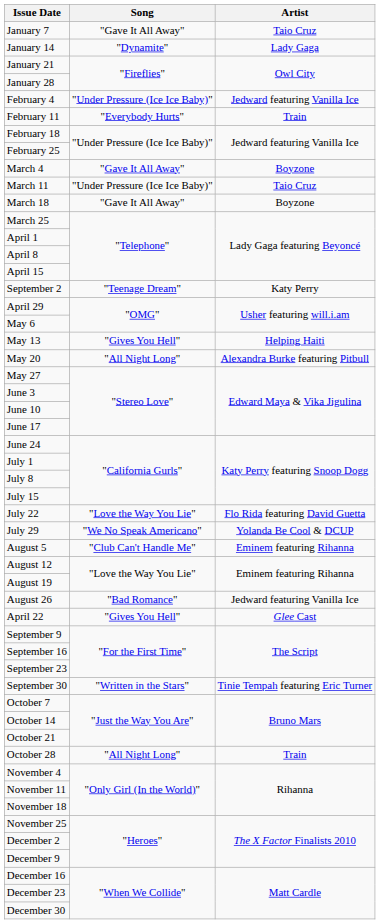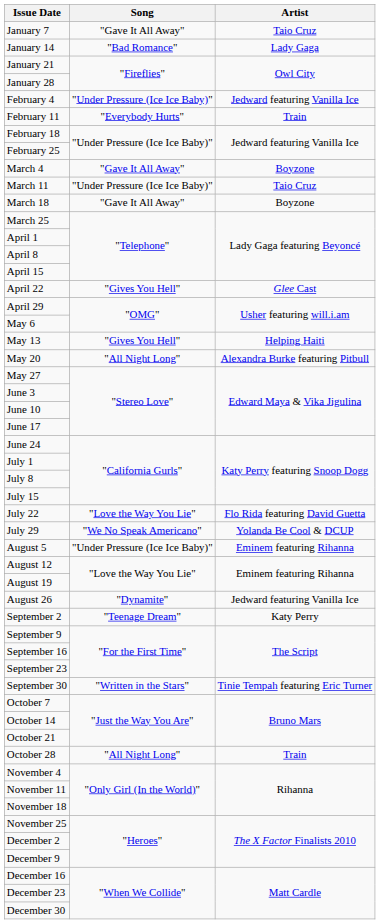 <table class="wikitable">
 <tr>
 <th>Issue Date</th>
 <th>Song</th>
 <th>Artist</th>
 </tr>
 <tr>
 <td>January 7</td>
 <td align="center">"Gave It All Away"</td>
 <td align="center"><a href='#'>Taio Cruz</a></td>
 </tr>
 <tr>
 <td>January 14</td>
-<td align="center">"<a href='#'>Dynamite</a>"</td>
+<td align="center">"<a href='#'>Bad Romance</a>"</td>
 <td align="center"><a href='#'>Lady Gaga</a></td>
 </tr>
 <tr>
 <td>January 21</td>
 <td rowspan=2 align="center">"<a href='#'>Fireflies</a>"</td>
 <td rowspan=2 align="center"><a href='#'>Owl City</a></td>
 </tr>
 <tr>
 <td>January 28</td>
 </tr>
 <tr>
 <td>February 4</td>
 <td align="center">"<a href='#'>Under Pressure (Ice Ice Baby)</a>"</td>
 <td align="center"><a href='#'>Jedward</a> featuring <a href='#'>Vanilla Ice</a></td>
 </tr>
 <tr>
 <td>February 11</td>
 <td align="center">"<a href='#'>Everybody Hurts</a>"</td>
 <td align="center"><a href='#'>Train</a></td>
 </tr>
 <tr>
 <td>February 18</td>
 <td rowspan=2 align="center">"Under Pressure (Ice Ice Baby)"</td>
 <td rowspan=2 align="center">Jedward featuring Vanilla Ice</td>
 </tr>
 <tr>
 <td>February 25</td>
 </tr>
 <tr>
 <td>March 4</td>
 <td align="center">"<a href='#'>Gave It All Away</a>"</td>
 <td align="center"><a href='#'>Boyzone</a></td>
 </tr>
 <tr>
 <td>March 11</td>
 <td align="center">"Under Pressure (Ice Ice Baby)"</td>
 <td align="center"><a href='#'>Taio Cruz</a></td>
 </tr>
 <tr>
 <td>March 18</td>
 <td align="center">"Gave It All Away"</td>
 <td align="center">Boyzone</td>
 </tr>
 <tr>
 <td>March 25</td>
 <td rowspan=4 align="center">"<a href='#'>Telephone</a>"</td>
 <td rowspan=4 align="center">Lady Gaga featuring <a href='#'>Beyoncé</a></td>
 </tr>
 <tr>
 <td>April 1</td>
 </tr>
 <tr>
 <td>April 8</td>
 </tr>
 <tr>
 <td>April 15</td>
 </tr>
 <tr>
-<td>September 2</td>
-<td align="center">"<a href='#'>Teenage Dream</a>"</td>
-<td align="center">Katy Perry</td>
+<td>April 22</td>
+<td align="center">"<a href='#'>Gives You Hell</a>"</td>
+<td align="center"><a href='#'><em>Glee</em> Cast</a></td>
 </tr>
 <tr>
 <td>April 29</td>
 <td rowspan=2 align="center">"<a href='#'>OMG</a>"</td>
 <td rowspan=2 align="center"><a href='#'>Usher</a> featuring <a href='#'>will.i.am</a></td>
 </tr>
 <tr>
 <td>May 6</td>
 </tr>
 <tr>
 <td>May 13</td>
 <td align="center">"<a href='#'>Gives You Hell</a>"</td>
 <td align="center"><a href='#'>Helping Haiti</a></td>
 </tr>
 <tr>
 <td>May 20</td>
 <td align="center">"<a href='#'>All Night Long</a>"</td>
 <td align="center"><a href='#'>Alexandra Burke</a> featuring <a href='#'>Pitbull</a></td>
 </tr>
 <tr>
 <td>May 27</td>
 <td rowspan=4 align="center">"<a href='#'>Stereo Love</a>"</td>
 <td rowspan=4 align="center"><a href='#'>Edward Maya</a> & <a href='#'>Vika Jigulina</a></td>
 </tr>
 <tr>
 <td>June 3</td>
 </tr>
 <tr>
 <td>June 10</td>
 </tr>
 <tr>
 <td>June 17</td>
 </tr>
 <tr>
 <td>June 24</td>
 <td rowspan=4 align="center">"<a href='#'>California Gurls</a>"</td>
 <td rowspan=4 align="center"><a href='#'>Katy Perry</a> featuring <a href='#'>Snoop Dogg</a></td>
 </tr>
 <tr>
 <td>July 1</td>
 </tr>
 <tr>
 <td>July 8</td>
 </tr>
 <tr>
 <td>July 15</td>
 </tr>
 <tr>
 <td>July 22</td>
 <td align="center">"<a href='#'>Love the Way You Lie</a>"</td>
 <td align="center"><a href='#'>Flo Rida</a> featuring <a href='#'>David Guetta</a></td>
 </tr>
 <tr>
 <td>July 29</td>
 <td align="center">"<a href='#'>We No Speak Americano</a>"</td>
 <td align="center"><a href='#'>Yolanda Be Cool</a> & <a href='#'>DCUP</a></td>
 </tr>
 <tr>
 <td>August 5</td>
-<td align="center">"<a href='#'>Club Can't Handle Me</a>"</td>
+<td align="center">"Under Pressure (Ice Ice Baby)"</td>
 <td align="center"><a href='#'>Eminem</a> featuring <a href='#'>Rihanna</a></td>
 </tr>
 <tr>
 <td>August 12</td>
 <td rowspan=2 align="center">"Love the Way You Lie"</td>
 <td rowspan=2 align="center">Eminem featuring Rihanna</td>
 </tr>
 <tr>
 <td>August 19</td>
 </tr>
 <tr>
 <td>August 26</td>
-<td align="center">"<a href='#'>Bad Romance</a>"</td>
+<td align="center">"<a href='#'>Dynamite</a>"</td>
 <td align="center">Jedward featuring Vanilla Ice</td>
 </tr>
 <tr>
-<td>April 22</td>
-<td align="center">"<a href='#'>Gives You Hell</a>"</td>
-<td align="center"><a href='#'><em>Glee</em> Cast</a></td>
+<td>September 2</td>
+<td align="center">"<a href='#'>Teenage Dream</a>"</td>
+<td align="center">Katy Perry</td>
 </tr>
 <tr>
 <td>September 9</td>
 <td rowspan=3 align="center">"<a href='#'>For the First Time</a>"</td>
 <td rowspan=3 align="center"><a href='#'>The Script</a></td>
 </tr>
 <tr>
 <td>September 16</td>
 </tr>
 <tr>
 <td>September 23</td>
 </tr>
 <tr>
 <td>September 30</td>
 <td align="center">"<a href='#'>Written in the Stars</a>"</td>
 <td align="center"><a href='#'>Tinie Tempah</a> featuring <a href='#'>Eric Turner</a></td>
 </tr>
 <tr>
 <td>October 7</td>
 <td rowspan=3 align="center">"<a href='#'>Just the Way You Are</a>"</td>
 <td rowspan=3 align="center"><a href='#'>Bruno Mars</a></td>
 </tr>
 <tr>
 <td>October 14</td>
 </tr>
 <tr>
 <td>October 21</td>
 </tr>
 <tr>
 <td>October 28</td>
 <td align="center">"<a href='#'>All Night Long</a>"</td>
 <td align="center"><a href='#'>Train</a></td>
 </tr>
 <tr>
 <td>November 4</td>
 <td rowspan=3 align="center">"<a href='#'>Only Girl (In the World)</a>"</td>
 <td rowspan=3 align="center">Rihanna</td>
 </tr>
 <tr>
 <td>November 11</td>
 </tr>
 <tr>
 <td>November 18</td>
 </tr>
 <tr>
 <td>November 25</td>
 <td rowspan=3 align="center">"<a href='#'>Heroes</a>"</td>
 <td rowspan=3 align="center"><a href='#'><em>The X Factor</em> Finalists 2010</a></td>
 </tr>
 <tr>
 <td>December 2</td>
 </tr>
 <tr>
 <td>December 9</td>
 </tr>
 <tr>
 <td>December 16</td>
 <td rowspan=3 align="center">"<a href='#'>When We Collide</a>"</td>
 <td rowspan=3 align="center"><a href='#'>Matt Cardle</a></td>
 </tr>
 <tr>
 <td>December 23</td>
 </tr>
 <tr>
 <td>December 30</td>
 </tr>
 </table>
